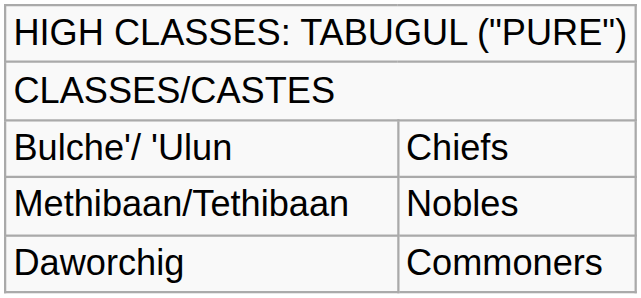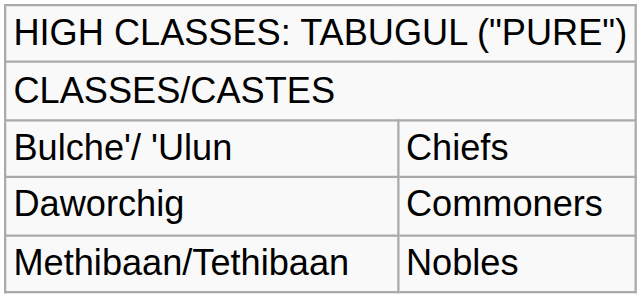 <table class="wikitable">
 <tr>
 <td colspan="2" rowspan="1">HIGH CLASSES: TABUGUL ("PURE")</td>
 </tr>
 <tr>
 <td colspan="2" rowspan="1">CLASSES/CASTES</td>
 </tr>
 <tr>
 <td>Bulche'/ 'Ulun</td>
 <td>Chiefs</td>
 </tr>
 <tr>
+<td>Daworchig</td>
+<td>Commoners</td>
+</tr>
+<tr>
 <td>Methibaan/Tethibaan</td>
 <td>Nobles</td>
 </tr>
-<tr>
-<td>Daworchig</td>
-<td>Commoners</td>
-</tr>
 </table>
